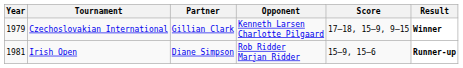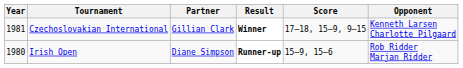 <table class="sortable wikitable" style="font-size: 90%;">
 <tr>
 <th>Year</th>
 <th>Tournament</th>
 <th>Partner</th>
+<th>Result</th>
+<th>Score</th>
 <th>Opponent</th>
-<th>Score</th>
-<th>Result</th>
-</tr>
-<tr>
-<td align="center">1979</td>
-<td align="left"><a href='#'>Czechoslovakian International</a></td>
-<td align="left"> <a href='#'>Gillian Clark</a></td>
-<td align="left"> <a href='#'>Kenneth Larsen</a> <br>  <a href='#'>Charlotte Pilgaard</a></td>
-<td align="left">17–18, 15–9, 9–15</td>
-<td style="text-align:left; background:white"> <strong>Winner</strong></td>
 </tr>
 <tr>
 <td align="center">1981</td>
+<td align="left"><a href='#'>Czechoslovakian International</a></td>
+<td align="left"> <a href='#'>Gillian Clark</a></td>
+<td style="text-align:left; background:white"> <strong>Winner</strong></td>
+<td align="left">17–18, 15–9, 9–15</td>
+<td align="left"> <a href='#'>Kenneth Larsen</a> <br>  <a href='#'>Charlotte Pilgaard</a></td>
+</tr>
+<tr>
+<td align="center">1980</td>
 <td align="left"><a href='#'>Irish Open</a></td>
 <td align="left"> <a href='#'>Diane Simpson</a></td>
+<td style="text-align:left; background:white"> <strong>Runner-up</strong></td>
+<td align="left">15–9, 15–6</td>
 <td align="left"> <a href='#'>Rob Ridder</a> <br>  <a href='#'>Marjan Ridder</a></td>
-<td align="left">15–9, 15–6</td>
-<td style="text-align:left; background:white"> <strong>Runner-up</strong></td>
 </tr>
 </table>
